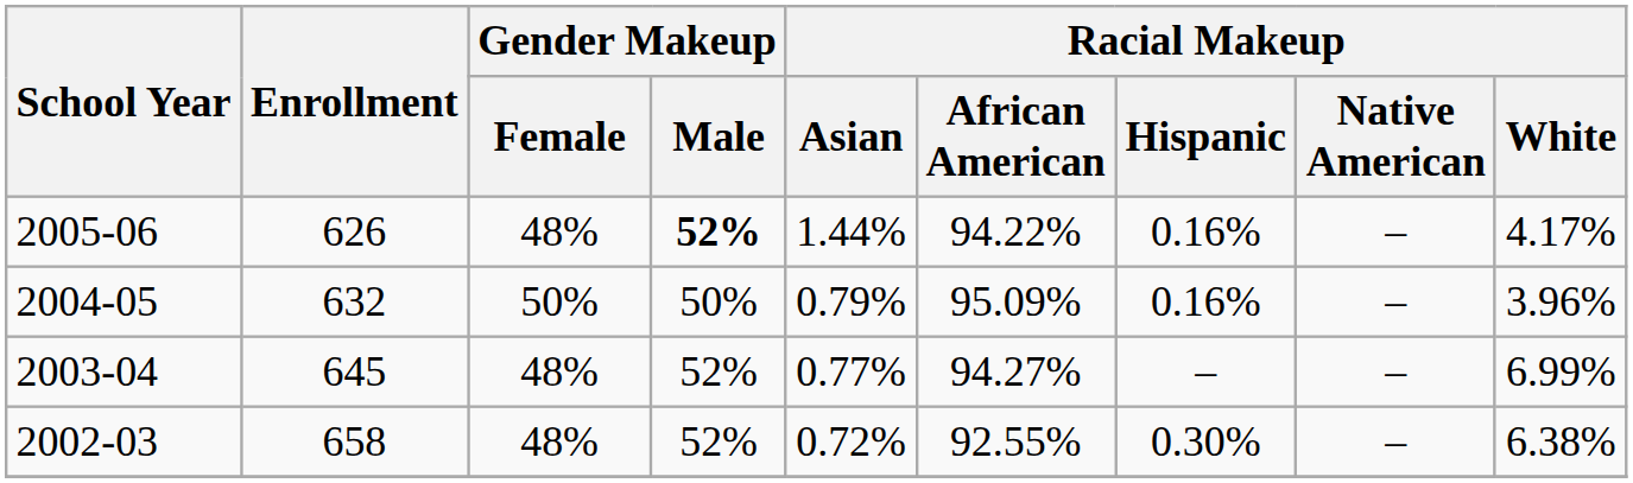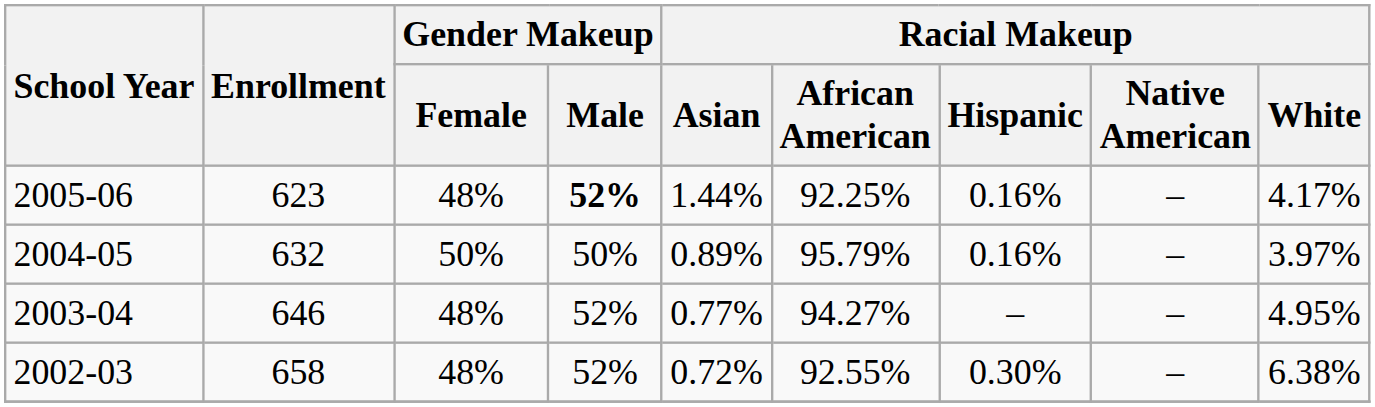 <table class="wikitable" style="font-size: 95%;">
 <tr>
 <th rowspan="2">School Year</th>
 <th rowspan="2">Enrollment</th>
 <th colspan="2">Gender Makeup</th>
 <th colspan="5">Racial Makeup</th>
 </tr>
 <tr>
 <th>Female</th>
 <th>Male</th>
 <th>Asian</th>
 <th>African <br>American</th>
 <th>Hispanic</th>
 <th>Native <br>American</th>
 <th>White</th>
 </tr>
 <tr>
 <td align="left">2005-06</td>
-<td align="center">626</td>
+<td align="center">623</td>
 <td align="center">48%</td>
 <td align="center"><strong>52%</strong></td>
 <td align="center">1.44%</td>
-<td align="center">94.22%</td>
+<td align="center">92.25%</td>
 <td align="center">0.16%</td>
 <td align="center">–</td>
 <td align="center">4.17%</td>
 </tr>
 <tr>
 <td align="left">2004-05</td>
 <td align="center">632</td>
 <td align="center">50%</td>
 <td align="center">50%</td>
-<td align="center">0.79%</td>
-<td align="center">95.09%</td>
+<td align="center">0.89%</td>
+<td align="center">95.79%</td>
 <td align="center">0.16%</td>
 <td align="center">–</td>
-<td align="center">3.96%</td>
+<td align="center">3.97%</td>
 </tr>
 <tr>
 <td align="left">2003-04</td>
-<td align="center">645</td>
+<td align="center">646</td>
 <td align="center">48%</td>
 <td align="center">52%</td>
 <td align="center">0.77%</td>
 <td align="center">94.27%</td>
 <td align="center">–</td>
 <td align="center">–</td>
-<td align="center">6.99%</td>
+<td align="center">4.95%</td>
 </tr>
 <tr>
 <td align="left">2002-03</td>
 <td align="center">658</td>
 <td align="center">48%</td>
 <td align="center">52%</td>
 <td align="center">0.72%</td>
 <td align="center">92.55%</td>
 <td align="center">0.30%</td>
 <td align="center">–</td>
 <td align="center">6.38%</td>
 </tr>
 <tr>
 </tr>
 </table>
